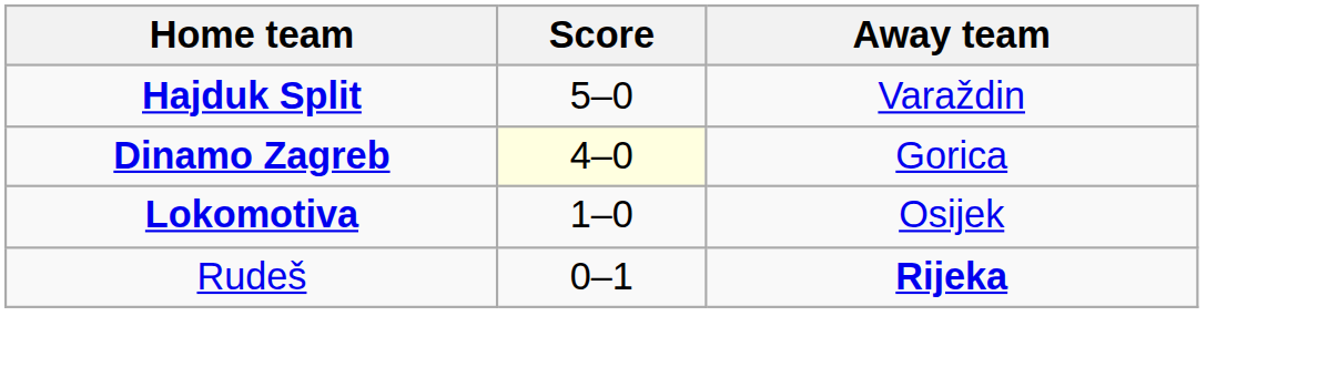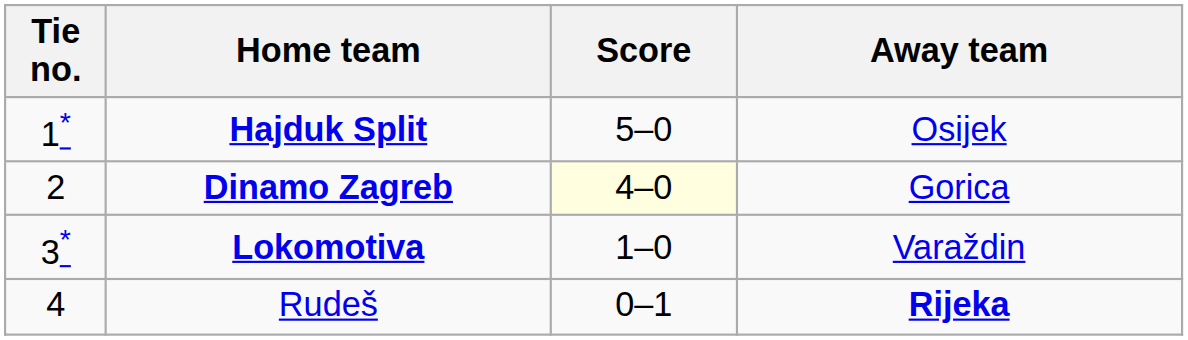 <table class="wikitable" style="text-align: center">
 <tr>
+<th width="40">Tie no.</th>
 <th width="200">Home team</th>
 <th width="80">Score</th>
 <th width="200">Away team</th>
 </tr>
 <tr>
+<td>1<a href='#'><sup>*</sup></a></td>
 <td><strong><a href='#'>Hajduk Split</a></strong></td>
 <td>5–0</td>
-<td><a href='#'>Varaždin</a></td>
+<td><a href='#'>Osijek</a></td>
 </tr>
 <tr>
+<td>2</td>
 <td><strong><a href='#'>Dinamo Zagreb</a></strong></td>
 <td style="background: lightyellow;">4–0</td>
 <td><a href='#'>Gorica</a></td>
 </tr>
 <tr>
+<td>3<a href='#'><sup>*</sup></a></td>
 <td><strong><a href='#'>Lokomotiva</a></strong></td>
 <td>1–0</td>
-<td><a href='#'>Osijek</a></td>
+<td><a href='#'>Varaždin</a></td>
 </tr>
 <tr>
+<td>4</td>
 <td><a href='#'>Rudeš</a></td>
 <td>0–1</td>
 <td><strong><a href='#'>Rijeka</a></strong></td>
 </tr>
 </table>
